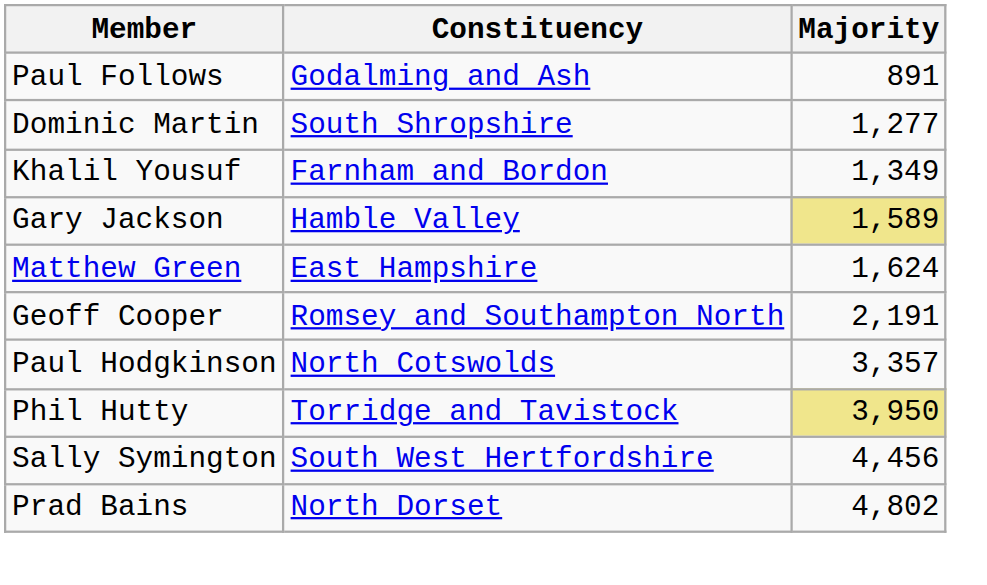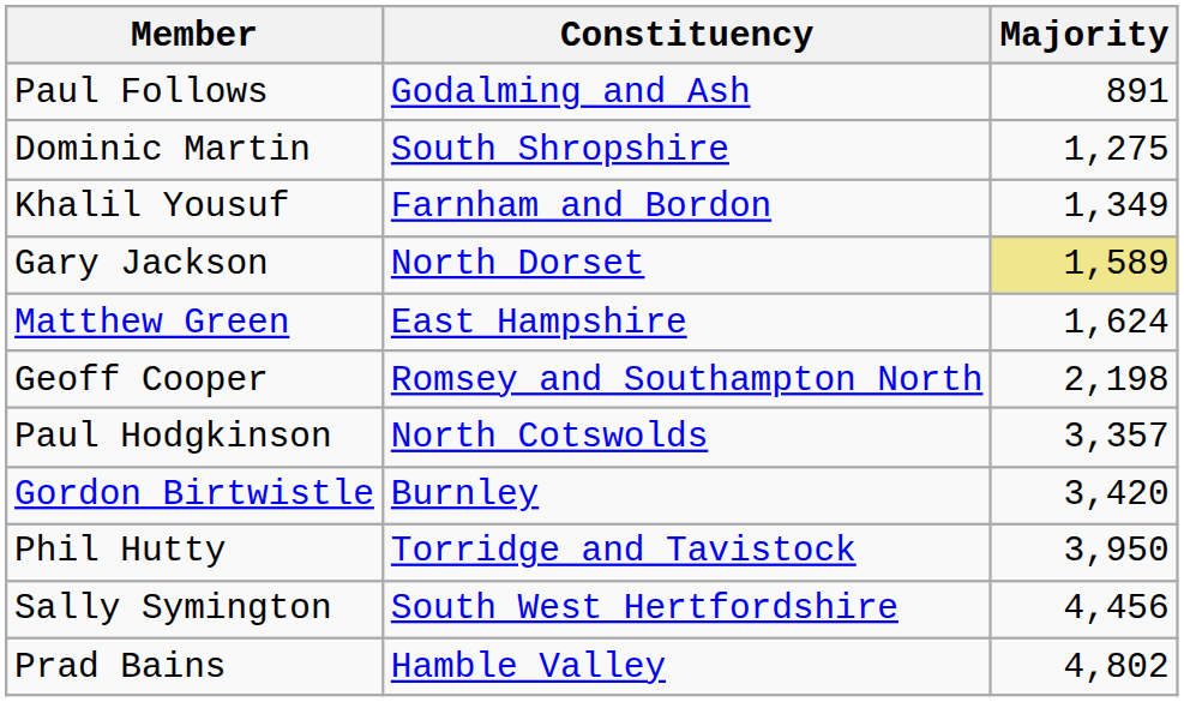 <table class="wikitable sortable">
 <tr>
 <th>Member</th>
 <th>Constituency</th>
 <th>Majority</th>
 </tr>
 <tr>
 <td>Paul Follows</td>
 <td><a href='#'>Godalming and Ash</a></td>
 <td align=right>891</td>
 </tr>
 <tr>
 <td>Dominic Martin</td>
 <td><a href='#'>South Shropshire</a></td>
-<td align=right>1,277</td>
+<td align=right>1,275</td>
 </tr>
 <tr>
 <td>Khalil Yousuf</td>
 <td><a href='#'>Farnham and Bordon</a></td>
 <td align=right>1,349</td>
 </tr>
 <tr>
 <td>Gary Jackson</td>
-<td><a href='#'>Hamble Valley</a></td>
+<td><a href='#'>North Dorset</a></td>
 <td align=right style="background: khaki;">1,589</td>
 </tr>
 <tr>
 <td><a href='#'>Matthew Green</a></td>
 <td><a href='#'>East Hampshire</a></td>
 <td align=right>1,624</td>
 </tr>
 <tr>
 <td>Geoff Cooper</td>
 <td><a href='#'>Romsey and Southampton North</a></td>
-<td align=right>2,191</td>
+<td align=right>2,198</td>
 </tr>
 <tr>
 <td>Paul Hodgkinson</td>
 <td><a href='#'>North Cotswolds</a></td>
 <td align=right>3,357</td>
 </tr>
 <tr>
+<td><a href='#'>Gordon Birtwistle</a></td>
+<td><a href='#'>Burnley</a></td>
+<td align=right>3,420</td>
+</tr>
+<tr>
 <td>Phil Hutty</td>
 <td><a href='#'>Torridge and Tavistock</a></td>
-<td align=right style="background: khaki;">3,950</td>
+<td align=right>3,950</td>
 </tr>
 <tr>
 <td>Sally Symington</td>
 <td><a href='#'>South West Hertfordshire</a></td>
 <td align=right>4,456</td>
 </tr>
 <tr>
 <td>Prad Bains</td>
-<td><a href='#'>North Dorset</a></td>
+<td><a href='#'>Hamble Valley</a></td>
 <td align=right>4,802</td>
 </tr>
 </table>
